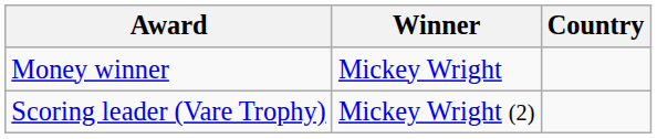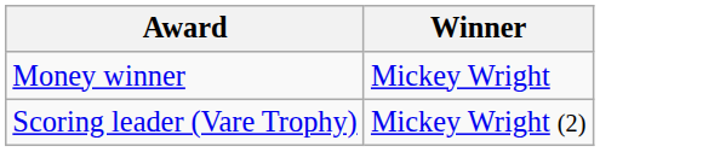 <table class="wikitable">
 <tr>
 <th>Award</th>
 <th>Winner</th>
-<th>Country</th>
 </tr>
 <tr>
 <td><a href='#'>Money winner</a></td>
 <td><a href='#'>Mickey Wright</a></td>
-<td></td>
 </tr>
 <tr>
 <td><a href='#'>Scoring leader (Vare Trophy)</a></td>
 <td><a href='#'>Mickey Wright</a> <small>(2)</small></td>
-<td></td>
 </tr>
 </table>
